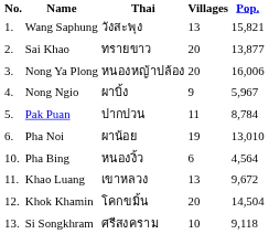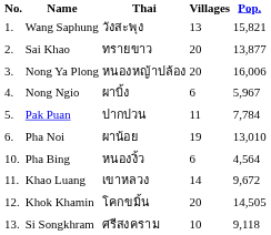 <table>
 <tr>
 <th>No.</th>
 <th>Name</th>
 <th>Thai</th>
 <th>Villages</th>
 <th><a href='#'>Pop.</a></th>
 </tr>
 <tr>
 <td>1.</td>
 <td>Wang Saphung</td>
 <td>วังสะพุง</td>
 <td>13</td>
 <td>15,821</td>
 </tr>
 <tr>
 <td>2.</td>
 <td>Sai Khao</td>
 <td>ทรายขาว</td>
 <td>20</td>
 <td>13,877</td>
 </tr>
 <tr>
 <td>3.</td>
 <td>Nong Ya Plong</td>
 <td>หนองหญ้าปล้อง</td>
 <td>20</td>
 <td>16,006</td>
 </tr>
 <tr>
 <td>4.</td>
 <td>Nong Ngio</td>
 <td>ผาบิ้ง</td>
-<td>9</td>
+<td>6</td>
 <td>5,967</td>
 </tr>
 <tr>
 <td>5.</td>
 <td><a href='#'>Pak Puan</a></td>
 <td>ปากปวน</td>
 <td>11</td>
-<td>8,784</td>
+<td>7,784</td>
 </tr>
 <tr>
 <td>6.</td>
 <td>Pha Noi</td>
 <td>ผาน้อย</td>
 <td>19</td>
 <td>13,010</td>
 </tr>
 <tr>
 <td>10.</td>
 <td>Pha Bing</td>
 <td>หนองงิ้ว</td>
 <td>6</td>
 <td>4,564</td>
 </tr>
 <tr>
 <td>11.</td>
 <td>Khao Luang</td>
 <td>เขาหลวง</td>
-<td>13</td>
+<td>14</td>
 <td>9,672</td>
 </tr>
 <tr>
 <td>12.</td>
 <td>Khok Khamin</td>
 <td>โคกขมิ้น</td>
 <td>20</td>
-<td>14,504</td>
+<td>14,505</td>
 </tr>
 <tr>
 <td>13.</td>
 <td>Si Songkhram</td>
 <td>ศรีสงคราม</td>
 <td>10</td>
 <td>9,118</td>
 </tr>
 </table>
